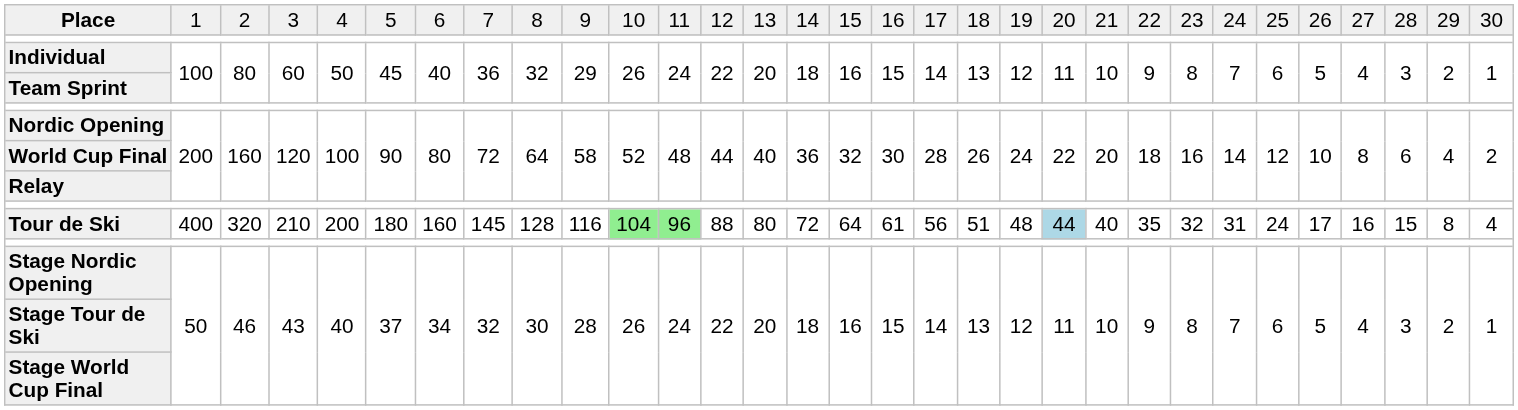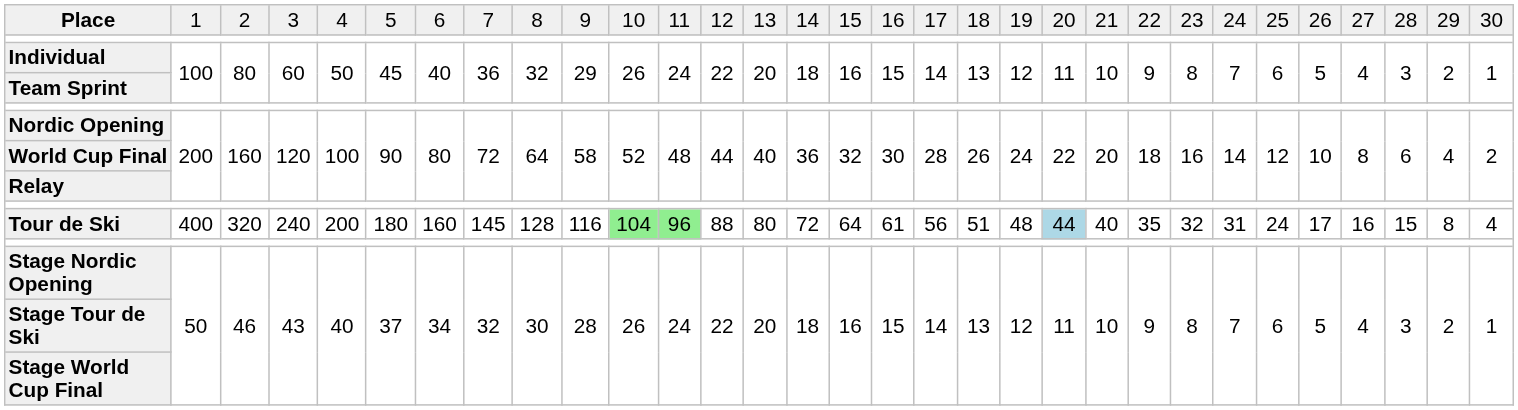 <table border="1" cellpadding="2" cellspacing="0" style="border:1px solid #C0C0C0; border-collapse:collapse; font-size:86%; margin-top:1em; text-align:center" width="1000">
 <tr bgcolor="#F0F0F0">
 <td width=150><strong>Place</strong></td>
 <td width=32>1</td>
 <td width=32>2</td>
 <td width=32>3</td>
 <td width=32>4</td>
 <td width=32>5</td>
 <td width=32>6</td>
 <td width=32>7</td>
 <td width=32>8</td>
 <td width=32>9</td>
 <td width=32>10</td>
 <td width=32>11</td>
 <td width=32>12</td>
 <td width=32>13</td>
 <td width=32>14</td>
 <td width=32>15</td>
 <td width=32>16</td>
 <td width=32>17</td>
 <td width=32>18</td>
 <td width=32>19</td>
 <td width=32>20</td>
 <td width=32>21</td>
 <td width=32>22</td>
 <td width=32>23</td>
 <td width=32>24</td>
 <td width=32>25</td>
 <td width=32>26</td>
 <td width=32>27</td>
 <td width=32>28</td>
 <td width=32>29</td>
 <td width=32>30</td>
 </tr>
 <tr>
 <td colspan=31></td>
 </tr>
 <tr>
 <td bgcolor="#F0F0F0" align=left><strong>Individual</strong></td>
 <td rowspan=2>100</td>
 <td rowspan=2>80</td>
 <td rowspan=2>60</td>
 <td rowspan=2>50</td>
 <td rowspan=2>45</td>
 <td rowspan=2>40</td>
 <td rowspan=2>36</td>
 <td rowspan=2>32</td>
 <td rowspan=2>29</td>
 <td rowspan=2>26</td>
 <td rowspan=2>24</td>
 <td rowspan=2>22</td>
 <td rowspan=2>20</td>
 <td rowspan=2>18</td>
 <td rowspan=2>16</td>
 <td rowspan=2>15</td>
 <td rowspan=2>14</td>
 <td rowspan=2>13</td>
 <td rowspan=2>12</td>
 <td rowspan=2>11</td>
 <td rowspan=2>10</td>
 <td rowspan=2>9</td>
 <td rowspan=2>8</td>
 <td rowspan=2>7</td>
 <td rowspan=2>6</td>
 <td rowspan=2>5</td>
 <td rowspan=2>4</td>
 <td rowspan=2>3</td>
 <td rowspan=2>2</td>
 <td rowspan=2>1</td>
 </tr>
 <tr>
 <td bgcolor="#F0F0F0" align=left><strong>Team Sprint</strong></td>
 </tr>
 <tr>
 <td colspan=31></td>
 </tr>
 <tr>
 <td bgcolor="#F0F0F0" align=left><strong>Nordic Opening</strong></td>
 <td rowspan=3>200</td>
 <td rowspan=3>160</td>
 <td rowspan=3>120</td>
 <td rowspan=3>100</td>
 <td rowspan=3>90</td>
 <td rowspan=3>80</td>
 <td rowspan=3>72</td>
 <td rowspan=3>64</td>
 <td rowspan=3>58</td>
 <td rowspan=3>52</td>
 <td rowspan=3>48</td>
 <td rowspan=3>44</td>
 <td rowspan=3>40</td>
 <td rowspan=3>36</td>
 <td rowspan=3>32</td>
 <td rowspan=3>30</td>
 <td rowspan=3>28</td>
 <td rowspan=3>26</td>
 <td rowspan=3>24</td>
 <td rowspan=3>22</td>
 <td rowspan=3>20</td>
 <td rowspan=3>18</td>
 <td rowspan=3>16</td>
 <td rowspan=3>14</td>
 <td rowspan=3>12</td>
 <td rowspan=3>10</td>
 <td rowspan=3>8</td>
 <td rowspan=3>6</td>
 <td rowspan=3>4</td>
 <td rowspan=3>2</td>
 </tr>
 <tr>
 <td bgcolor="#F0F0F0" align=left><strong>World Cup Final</strong></td>
 </tr>
 <tr>
 <td bgcolor="#F0F0F0" align=left><strong>Relay</strong></td>
 </tr>
 <tr>
 <td colspan=31></td>
 </tr>
 <tr>
 <td bgcolor="#F0F0F0" align=left><strong>Tour de Ski</strong></td>
 <td>400</td>
 <td>320</td>
-<td>210</td>
+<td>240</td>
 <td>200</td>
 <td>180</td>
 <td>160</td>
 <td>145</td>
 <td>128</td>
 <td>116</td>
 <td style="background: lightgreen;">104</td>
 <td style="background: lightgreen;">96</td>
 <td>88</td>
 <td>80</td>
 <td>72</td>
 <td>64</td>
 <td>61</td>
 <td>56</td>
 <td>51</td>
 <td>48</td>
 <td style="background: lightblue;">44</td>
 <td>40</td>
 <td>35</td>
 <td>32</td>
 <td>31</td>
 <td>24</td>
 <td>17</td>
 <td>16</td>
 <td>15</td>
 <td>8</td>
 <td>4</td>
 </tr>
 <tr>
 <td colspan=31></td>
 </tr>
 <tr>
 <td bgcolor="#F0F0F0" align=left><strong>Stage Nordic Opening</strong></td>
 <td rowspan=3>50</td>
 <td rowspan=3>46</td>
 <td rowspan=3>43</td>
 <td rowspan=3>40</td>
 <td rowspan=3>37</td>
 <td rowspan=3>34</td>
 <td rowspan=3>32</td>
 <td rowspan=3>30</td>
 <td rowspan=3>28</td>
 <td rowspan=3>26</td>
 <td rowspan=3>24</td>
 <td rowspan=3>22</td>
 <td rowspan=3>20</td>
 <td rowspan=3>18</td>
 <td rowspan=3>16</td>
 <td rowspan=3>15</td>
 <td rowspan=3>14</td>
 <td rowspan=3>13</td>
 <td rowspan=3>12</td>
 <td rowspan=3>11</td>
 <td rowspan=3>10</td>
 <td rowspan=3>9</td>
 <td rowspan=3>8</td>
 <td rowspan=3>7</td>
 <td rowspan=3>6</td>
 <td rowspan=3>5</td>
 <td rowspan=3>4</td>
 <td rowspan=3>3</td>
 <td rowspan=3>2</td>
 <td rowspan=3>1</td>
 </tr>
 <tr>
 <td bgcolor="#F0F0F0" align=left><strong>Stage Tour de Ski</strong></td>
 </tr>
 <tr>
 <td bgcolor="#F0F0F0" align=left><strong>Stage World Cup Final</strong></td>
 </tr>
 </table>
